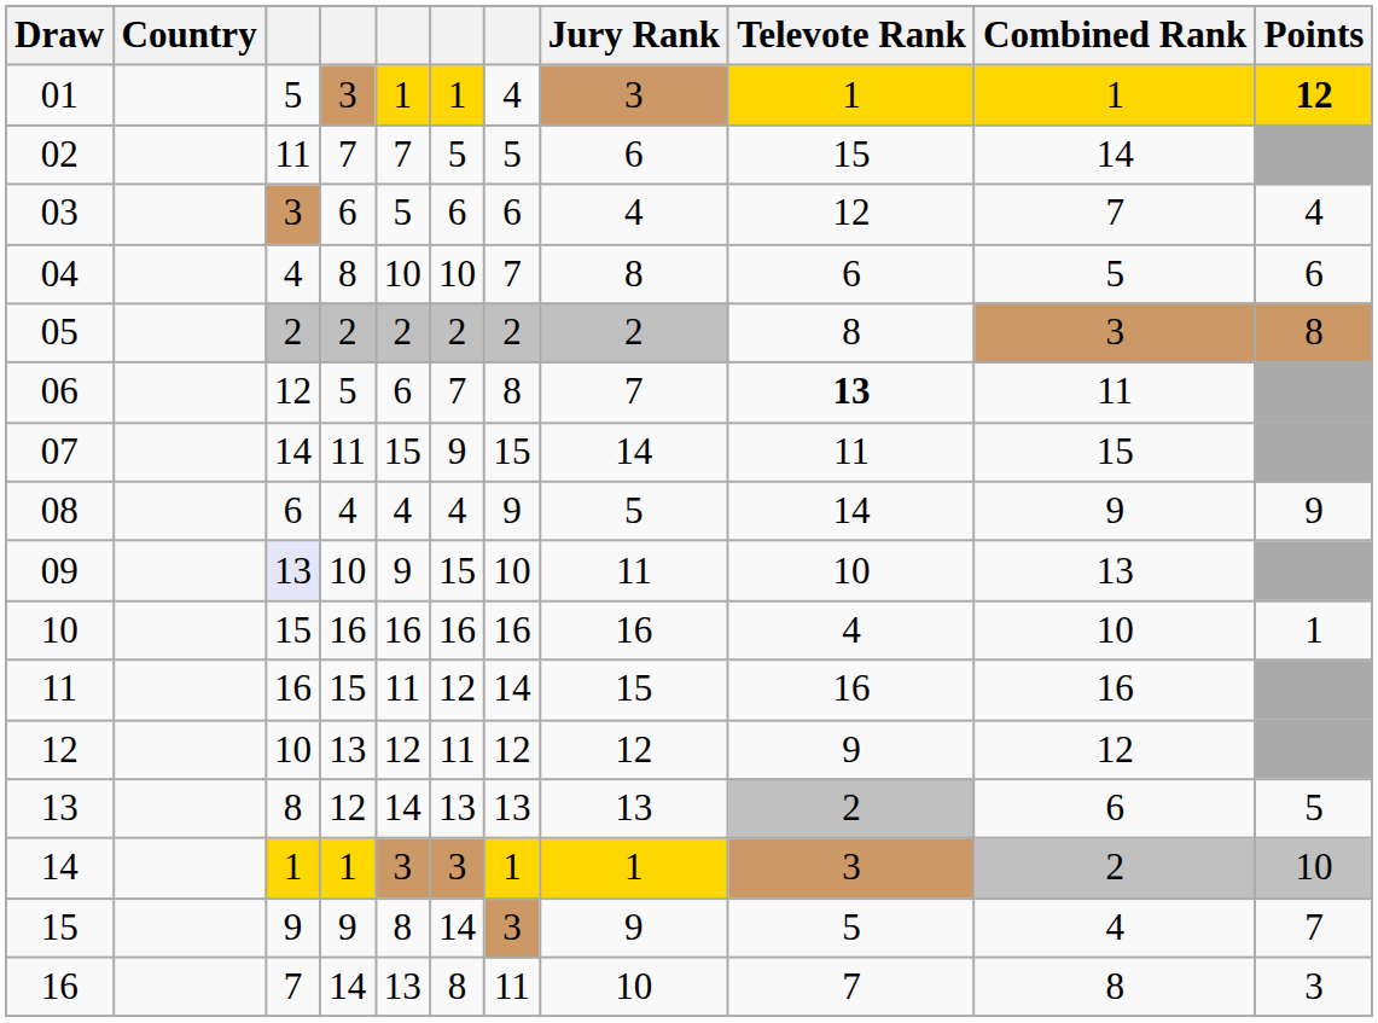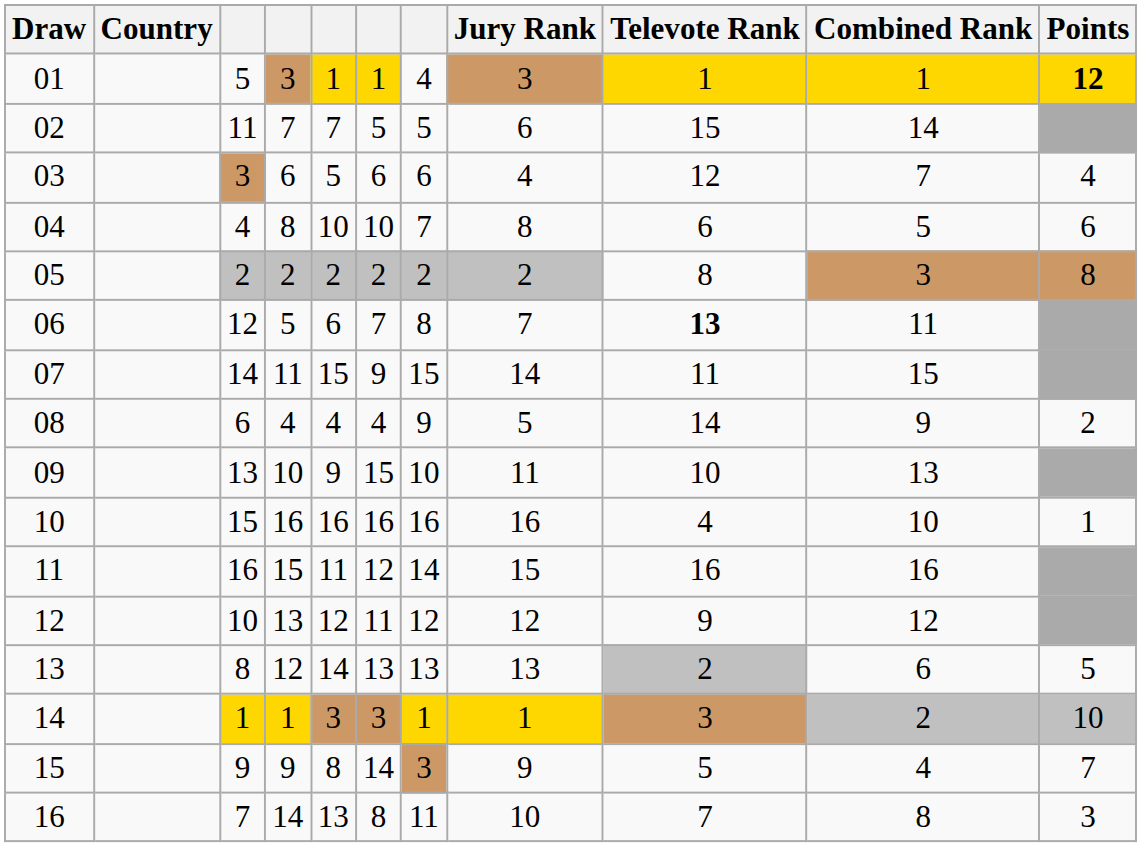 <table class="sortable wikitable collapsible plainrowheaders" style="text-align:center;">
 <tr>
 </tr>
 <tr>
 <th scope="col">Draw</th>
 <th scope="col">Country</th>
 <th scope="col"><small></small></th>
 <th scope="col"><small></small></th>
 <th scope="col"><small></small></th>
 <th scope="col"><small></small></th>
 <th scope="col"><small></small></th>
 <th scope="col">Jury Rank</th>
 <th scope="col">Televote Rank</th>
 <th scope="col">Combined Rank</th>
 <th scope="col">Points</th>
 </tr>
 <tr>
 <td>01</td>
 <td style="text-align:left;"></td>
 <td>5</td>
 <td style="background:#CC9966;">3</td>
 <td style="background:gold;">1</td>
 <td style="background:gold;">1</td>
 <td>4</td>
 <td style="background:#CC9966;">3</td>
 <td style="background:gold;">1</td>
 <td style="background:gold;">1</td>
 <td style="background:gold;"><strong>12</strong></td>
 </tr>
 <tr>
 <td>02</td>
 <td style="text-align:left;"></td>
 <td>11</td>
 <td>7</td>
 <td>7</td>
 <td>5</td>
 <td>5</td>
 <td>6</td>
 <td>15</td>
 <td>14</td>
 <td style="background:#AAAAAA;"></td>
 </tr>
 <tr>
 <td>03</td>
 <td style="text-align:left;"></td>
 <td style="background:#CC9966;">3</td>
 <td>6</td>
 <td>5</td>
 <td>6</td>
 <td>6</td>
 <td>4</td>
 <td>12</td>
 <td>7</td>
 <td>4</td>
 </tr>
 <tr>
 <td>04</td>
 <td style="text-align:left;"></td>
 <td>4</td>
 <td>8</td>
 <td>10</td>
 <td>10</td>
 <td>7</td>
 <td>8</td>
 <td>6</td>
 <td>5</td>
 <td>6</td>
 </tr>
 <tr>
 <td>05</td>
 <td style="text-align:left;"></td>
 <td style="background:silver;">2</td>
 <td style="background:silver;">2</td>
 <td style="background:silver;">2</td>
 <td style="background:silver;">2</td>
 <td style="background:silver;">2</td>
 <td style="background:silver;">2</td>
 <td>8</td>
 <td style="background:#CC9966;">3</td>
 <td style="background:#CC9966;">8</td>
 </tr>
 <tr>
 <td>06</td>
 <td style="text-align:left;"></td>
 <td>12</td>
 <td>5</td>
 <td>6</td>
 <td>7</td>
 <td>8</td>
 <td>7</td>
 <td><strong>13</strong></td>
 <td>11</td>
 <td style="background:#AAAAAA;"></td>
 </tr>
 <tr>
 <td>07</td>
 <td style="text-align:left;"></td>
 <td>14</td>
 <td>11</td>
 <td>15</td>
 <td>9</td>
 <td>15</td>
 <td>14</td>
 <td>11</td>
 <td>15</td>
 <td style="background:#AAAAAA;"></td>
 </tr>
 <tr>
 <td>08</td>
 <td style="text-align:left;"></td>
 <td>6</td>
 <td>4</td>
 <td>4</td>
 <td>4</td>
 <td>9</td>
 <td>5</td>
 <td>14</td>
 <td>9</td>
-<td>9</td>
+<td>2</td>
 </tr>
 <tr>
 <td>09</td>
 <td style="text-align:left;"></td>
-<td style="background: lavender;">13</td>
+<td>13</td>
 <td>10</td>
 <td>9</td>
 <td>15</td>
 <td>10</td>
 <td>11</td>
 <td>10</td>
 <td>13</td>
 <td style="background:#AAAAAA;"></td>
 </tr>
 <tr>
 <td>10</td>
 <td style="text-align:left;"></td>
 <td>15</td>
 <td>16</td>
 <td>16</td>
 <td>16</td>
 <td>16</td>
 <td>16</td>
 <td>4</td>
 <td>10</td>
 <td>1</td>
 </tr>
 <tr>
 <td>11</td>
 <td style="text-align:left;"></td>
 <td>16</td>
 <td>15</td>
 <td>11</td>
 <td>12</td>
 <td>14</td>
 <td>15</td>
 <td>16</td>
 <td>16</td>
 <td style="background:#AAAAAA;"></td>
 </tr>
 <tr>
 <td>12</td>
 <td style="text-align:left;"></td>
 <td>10</td>
 <td>13</td>
 <td>12</td>
 <td>11</td>
 <td>12</td>
 <td>12</td>
 <td>9</td>
 <td>12</td>
 <td style="background:#AAAAAA;"></td>
 </tr>
 <tr>
 <td>13</td>
 <td style="text-align:left;"></td>
 <td>8</td>
 <td>12</td>
 <td>14</td>
 <td>13</td>
 <td>13</td>
 <td>13</td>
 <td style="background:silver;">2</td>
 <td>6</td>
 <td>5</td>
 </tr>
 <tr>
 <td>14</td>
 <td style="text-align:left;"></td>
 <td style="background:gold;">1</td>
 <td style="background:gold;">1</td>
 <td style="background:#CC9966;">3</td>
 <td style="background:#CC9966;">3</td>
 <td style="background:gold;">1</td>
 <td style="background:gold;">1</td>
 <td style="background:#CC9966;">3</td>
 <td style="background:silver;">2</td>
 <td style="background:silver;">10</td>
 </tr>
 <tr>
 <td>15</td>
 <td style="text-align:left;"></td>
 <td>9</td>
 <td>9</td>
 <td>8</td>
 <td>14</td>
 <td style="background:#CC9966;">3</td>
 <td>9</td>
 <td>5</td>
 <td>4</td>
 <td>7</td>
 </tr>
 <tr>
 <td>16</td>
 <td style="text-align:left;"></td>
 <td>7</td>
 <td>14</td>
 <td>13</td>
 <td>8</td>
 <td>11</td>
 <td>10</td>
 <td>7</td>
 <td>8</td>
 <td>3</td>
 </tr>
 </table>
